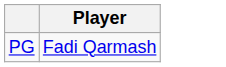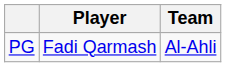 <table class="wikitable">
 <tr>
 <th style="text-align:center;"></th>
 <th style="text-align:center;">Player</th>
+<th style="text-align:center;">Team</th>
 </tr>
 <tr>
 <td style="text-align:center;"><a href='#'>PG</a></td>
 <td> <a href='#'>Fadi Qarmash</a></td>
+<td><a href='#'>Al-Ahli</a></td>
 </tr>
 </table>
